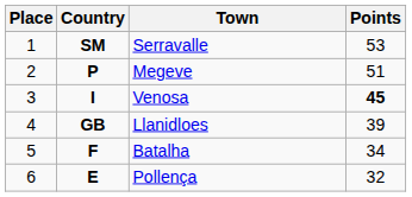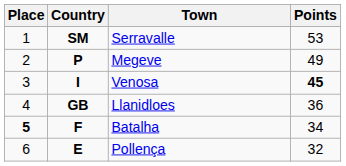 <table class="wikitable" style="text-align;">
 <tr>
 <th width="25">Place</th>
 <th width="25">Country</th>
 <th width="200">Town</th>
 <th width="25">Points</th>
 </tr>
 <tr>
 <td align="center">1</td>
 <td align="center"><strong>SM</strong></td>
 <td align="left"><a href='#'>Serravalle</a></td>
 <td align="center">53</td>
 </tr>
 <tr>
 <td align="center">2</td>
 <td align="center"><strong>P</strong></td>
 <td align="left"><a href='#'>Megeve</a></td>
-<td align="center">51</td>
+<td align="center">49</td>
 </tr>
 <tr>
 <td align="center">3</td>
 <td align="center"><strong>I</strong></td>
 <td align="left"><a href='#'>Venosa</a></td>
 <td align="center"><strong>45</strong></td>
 </tr>
 <tr>
 <td align="center">4</td>
 <td align="center"><strong>GB</strong></td>
 <td align="left"><a href='#'>Llanidloes</a></td>
-<td align="center">39</td>
+<td align="center">36</td>
 </tr>
 <tr>
-<td align="center">5</td>
+<td align="center"><strong>5</strong></td>
 <td align="center"><strong>F</strong></td>
 <td align="left"><a href='#'>Batalha</a></td>
 <td align="center">34</td>
 </tr>
 <tr>
 <td align="center">6</td>
 <td align="center"><strong>E</strong></td>
 <td align="left"><a href='#'>Pollença</a></td>
 <td align="center">32</td>
 </tr>
 </table>
